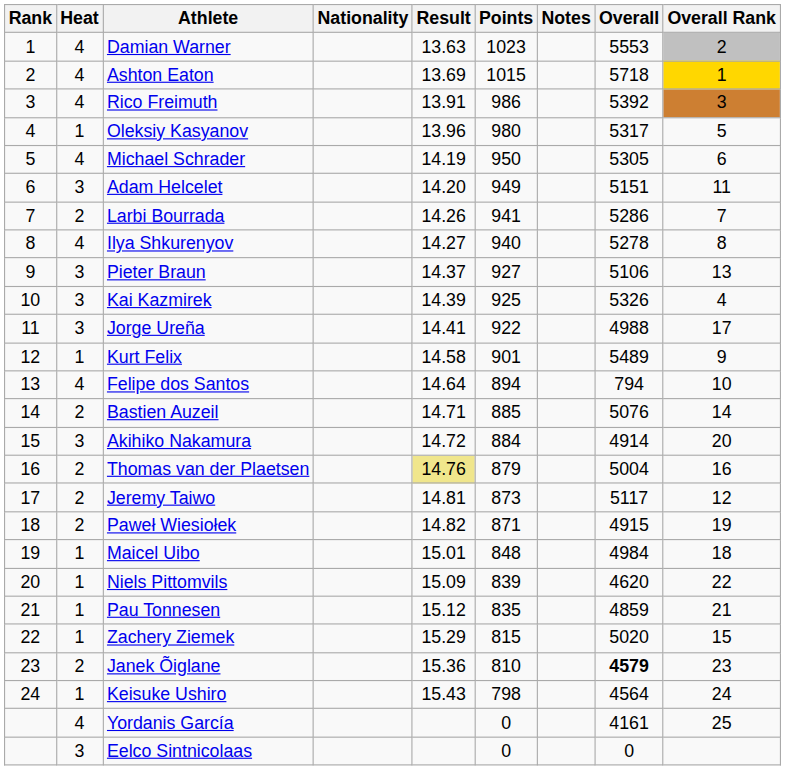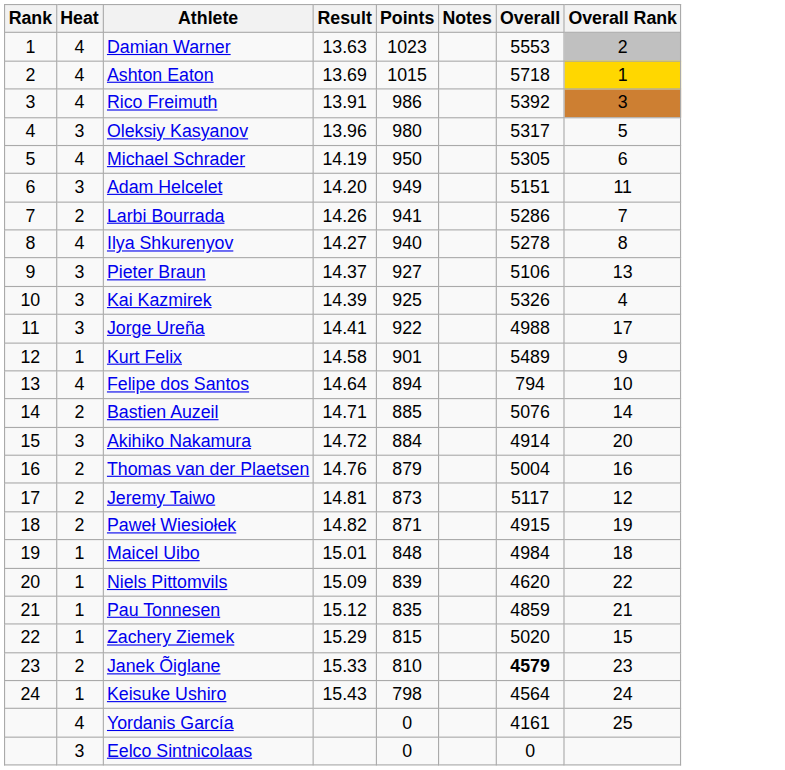 <table class="wikitable sortable" style="text-align:center">
 <tr>
 <th>Rank</th>
 <th>Heat</th>
 <th>Athlete</th>
-<th>Nationality</th>
 <th>Result</th>
 <th>Points</th>
 <th>Notes</th>
 <th>Overall</th>
 <th>Overall Rank</th>
 </tr>
 <tr>
 <td>1</td>
 <td>4</td>
 <td align=left><a href='#'>Damian Warner</a></td>
-<td align=left></td>
 <td>13.63</td>
 <td>1023</td>
 <td></td>
 <td>5553</td>
 <td style="background-color:#c0c0c0">2</td>
 </tr>
 <tr>
 <td>2</td>
 <td>4</td>
 <td align=left><a href='#'>Ashton Eaton</a></td>
-<td align=left></td>
 <td>13.69</td>
 <td>1015</td>
 <td></td>
 <td>5718</td>
 <td style="background-color:#ffd700">1</td>
 </tr>
 <tr>
 <td>3</td>
 <td>4</td>
 <td align=left><a href='#'>Rico Freimuth</a></td>
-<td align=left></td>
 <td>13.91</td>
 <td>986</td>
 <td></td>
 <td>5392</td>
 <td style="background-color:#cd7f32">3</td>
 </tr>
 <tr>
 <td>4</td>
-<td>1</td>
+<td>3</td>
 <td align=left><a href='#'>Oleksiy Kasyanov</a></td>
-<td align=left></td>
 <td>13.96</td>
 <td>980</td>
 <td></td>
 <td>5317</td>
 <td>5</td>
 </tr>
 <tr>
 <td>5</td>
 <td>4</td>
 <td align=left><a href='#'>Michael Schrader</a></td>
-<td align=left></td>
 <td>14.19</td>
 <td>950</td>
 <td></td>
 <td>5305</td>
 <td>6</td>
 </tr>
 <tr>
 <td>6</td>
 <td>3</td>
 <td align=left><a href='#'>Adam Helcelet</a></td>
-<td align=left></td>
 <td>14.20</td>
 <td>949</td>
 <td></td>
 <td>5151</td>
 <td>11</td>
 </tr>
 <tr>
 <td>7</td>
 <td>2</td>
 <td align=left><a href='#'>Larbi Bourrada</a></td>
-<td align=left></td>
 <td>14.26</td>
 <td>941</td>
 <td></td>
 <td>5286</td>
 <td>7</td>
 </tr>
 <tr>
 <td>8</td>
 <td>4</td>
 <td align=left><a href='#'>Ilya Shkurenyov</a></td>
-<td align=left></td>
 <td>14.27</td>
 <td>940</td>
 <td></td>
 <td>5278</td>
 <td>8</td>
 </tr>
 <tr>
 <td>9</td>
 <td>3</td>
 <td align=left><a href='#'>Pieter Braun</a></td>
-<td align=left></td>
 <td>14.37</td>
 <td>927</td>
 <td></td>
 <td>5106</td>
 <td>13</td>
 </tr>
 <tr>
 <td>10</td>
 <td>3</td>
 <td align=left><a href='#'>Kai Kazmirek</a></td>
-<td align=left></td>
 <td>14.39</td>
 <td>925</td>
 <td></td>
 <td>5326</td>
 <td>4</td>
 </tr>
 <tr>
 <td>11</td>
 <td>3</td>
 <td align=left><a href='#'>Jorge Ureña</a></td>
-<td align=left></td>
 <td>14.41</td>
 <td>922</td>
 <td></td>
 <td>4988</td>
 <td>17</td>
 </tr>
 <tr>
 <td>12</td>
 <td>1</td>
 <td align=left><a href='#'>Kurt Felix</a></td>
-<td align=left></td>
 <td>14.58</td>
 <td>901</td>
 <td></td>
 <td>5489</td>
 <td>9</td>
 </tr>
 <tr>
 <td>13</td>
 <td>4</td>
 <td align=left><a href='#'>Felipe dos Santos</a></td>
-<td align=left></td>
 <td>14.64</td>
 <td>894</td>
 <td></td>
 <td>794</td>
 <td>10</td>
 </tr>
 <tr>
 <td>14</td>
 <td>2</td>
 <td align=left><a href='#'>Bastien Auzeil</a></td>
-<td align=left></td>
 <td>14.71</td>
 <td>885</td>
 <td></td>
 <td>5076</td>
 <td>14</td>
 </tr>
 <tr>
 <td>15</td>
 <td>3</td>
 <td align=left><a href='#'>Akihiko Nakamura</a></td>
-<td align=left></td>
 <td>14.72</td>
 <td>884</td>
 <td></td>
 <td>4914</td>
 <td>20</td>
 </tr>
 <tr>
 <td>16</td>
 <td>2</td>
 <td align=left><a href='#'>Thomas van der Plaetsen</a></td>
-<td align=left></td>
-<td style="background: khaki;">14.76</td>
+<td>14.76</td>
 <td>879</td>
 <td></td>
 <td>5004</td>
 <td>16</td>
 </tr>
 <tr>
 <td>17</td>
 <td>2</td>
 <td align=left><a href='#'>Jeremy Taiwo</a></td>
-<td align=left></td>
 <td>14.81</td>
 <td>873</td>
 <td></td>
 <td>5117</td>
 <td>12</td>
 </tr>
 <tr>
 <td>18</td>
 <td>2</td>
 <td align=left><a href='#'>Paweł Wiesiołek</a></td>
-<td align=left></td>
 <td>14.82</td>
 <td>871</td>
 <td></td>
 <td>4915</td>
 <td>19</td>
 </tr>
 <tr>
 <td>19</td>
 <td>1</td>
 <td align=left><a href='#'>Maicel Uibo</a></td>
-<td align=left></td>
 <td>15.01</td>
 <td>848</td>
 <td></td>
 <td>4984</td>
 <td>18</td>
 </tr>
 <tr>
 <td>20</td>
 <td>1</td>
 <td align=left><a href='#'>Niels Pittomvils</a></td>
-<td align=left></td>
 <td>15.09</td>
 <td>839</td>
 <td></td>
 <td>4620</td>
 <td>22</td>
 </tr>
 <tr>
 <td>21</td>
 <td>1</td>
 <td align=left><a href='#'>Pau Tonnesen</a></td>
-<td align=left></td>
 <td>15.12</td>
 <td>835</td>
 <td></td>
 <td>4859</td>
 <td>21</td>
 </tr>
 <tr>
 <td>22</td>
 <td>1</td>
 <td align=left><a href='#'>Zachery Ziemek</a></td>
-<td align=left></td>
 <td>15.29</td>
 <td>815</td>
 <td></td>
 <td>5020</td>
 <td>15</td>
 </tr>
 <tr>
 <td>23</td>
 <td>2</td>
 <td align=left><a href='#'>Janek Õiglane</a></td>
-<td align=left></td>
-<td>15.36</td>
+<td>15.33</td>
 <td>810</td>
 <td></td>
 <td><strong>4579</strong></td>
 <td>23</td>
 </tr>
 <tr>
 <td>24</td>
 <td>1</td>
 <td align=left><a href='#'>Keisuke Ushiro</a></td>
-<td align=left></td>
 <td>15.43</td>
 <td>798</td>
 <td></td>
 <td>4564</td>
 <td>24</td>
 </tr>
 <tr>
 <td></td>
 <td>4</td>
 <td align=left><a href='#'>Yordanis García</a></td>
-<td align=left></td>
 <td></td>
 <td>0</td>
 <td></td>
 <td>4161</td>
 <td>25</td>
 </tr>
 <tr>
 <td></td>
 <td>3</td>
 <td align=left><a href='#'>Eelco Sintnicolaas</a></td>
-<td align=left></td>
 <td></td>
 <td>0</td>
 <td></td>
 <td>0</td>
 <td></td>
 </tr>
 </table>
